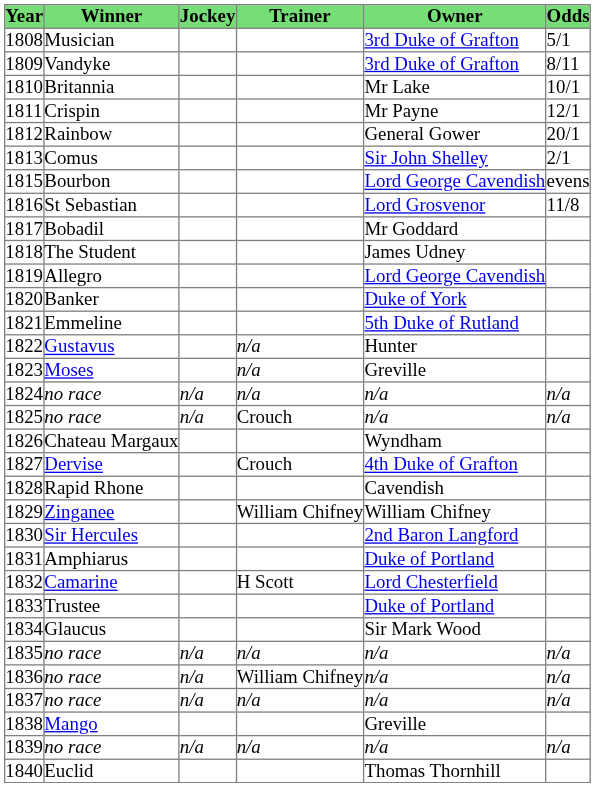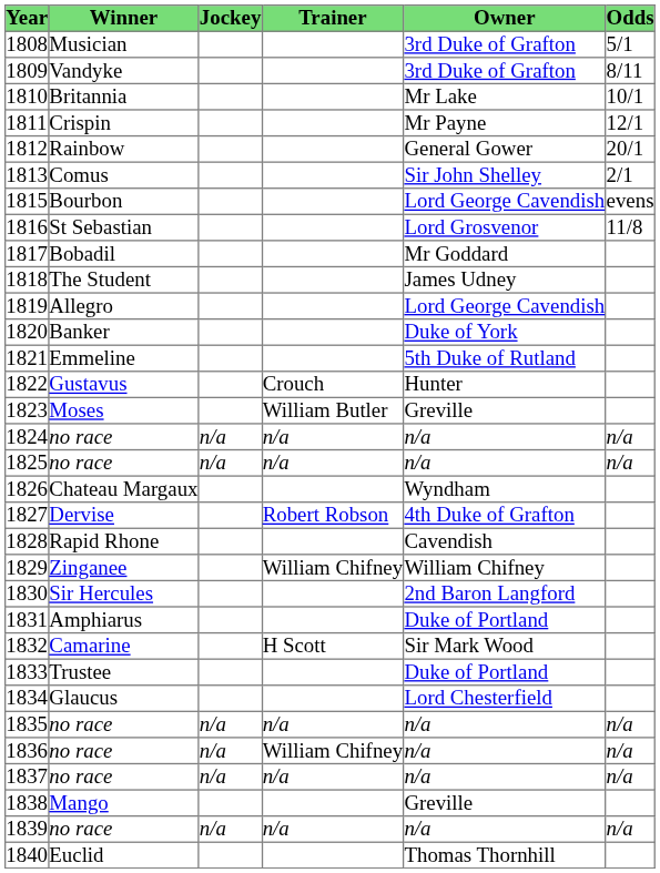 <table class = "sortable" | border="1" cellpadding="0" style="border-collapse: collapse; font-size:90%">
 <tr style="background:#7d7; text-align:center;">
 <th>Year</th>
 <th>Winner</th>
 <th>Jockey</th>
 <th>Trainer</th>
 <th>Owner</th>
 <th>Odds</th>
 </tr>
 <tr>
 <td>1808</td>
 <td>Musician</td>
 <td></td>
 <td></td>
 <td><a href='#'>3rd Duke of Grafton</a></td>
 <td>5/1</td>
 </tr>
 <tr>
 <td>1809</td>
 <td>Vandyke</td>
 <td></td>
 <td></td>
 <td><a href='#'>3rd Duke of Grafton</a></td>
 <td>8/11</td>
 </tr>
 <tr>
 <td>1810</td>
 <td>Britannia</td>
 <td></td>
 <td></td>
 <td>Mr Lake</td>
 <td>10/1</td>
 </tr>
 <tr>
 <td>1811</td>
 <td>Crispin</td>
 <td></td>
 <td></td>
 <td>Mr Payne</td>
 <td>12/1</td>
 </tr>
 <tr>
 <td>1812</td>
 <td>Rainbow</td>
 <td></td>
 <td></td>
 <td>General Gower</td>
 <td>20/1</td>
 </tr>
 <tr>
 <td>1813</td>
 <td>Comus</td>
 <td></td>
 <td></td>
 <td><a href='#'>Sir John Shelley</a></td>
 <td>2/1</td>
 </tr>
 <tr>
 <td>1815</td>
 <td>Bourbon</td>
 <td></td>
 <td></td>
 <td><a href='#'>Lord George Cavendish</a></td>
 <td>evens</td>
 </tr>
 <tr>
 <td>1816</td>
 <td>St Sebastian</td>
 <td></td>
 <td></td>
 <td><a href='#'>Lord Grosvenor</a></td>
 <td>11/8</td>
 </tr>
 <tr>
 <td>1817</td>
 <td>Bobadil</td>
 <td></td>
 <td></td>
 <td>Mr Goddard</td>
 <td></td>
 </tr>
 <tr>
 <td>1818</td>
 <td>The Student</td>
 <td></td>
 <td></td>
 <td>James Udney</td>
 <td></td>
 </tr>
 <tr>
 <td>1819</td>
 <td>Allegro</td>
 <td></td>
 <td></td>
 <td><a href='#'>Lord George Cavendish</a></td>
 <td></td>
 </tr>
 <tr>
 <td>1820</td>
 <td>Banker</td>
 <td></td>
 <td></td>
 <td><a href='#'>Duke of York</a></td>
 <td></td>
 </tr>
 <tr>
 <td>1821</td>
 <td>Emmeline</td>
 <td></td>
 <td></td>
 <td><a href='#'>5th Duke of Rutland</a></td>
 <td></td>
 </tr>
 <tr>
 <td>1822</td>
 <td><a href='#'>Gustavus</a></td>
 <td></td>
-<td><em>n/a</em></td>
+<td>Crouch</td>
 <td>Hunter</td>
 <td></td>
 </tr>
 <tr>
 <td>1823</td>
 <td><a href='#'>Moses</a></td>
 <td></td>
-<td><em>n/a</em></td>
+<td>William Butler</td>
 <td>Greville</td>
 <td></td>
 </tr>
 <tr>
 <td>1824</td>
 <td><em>no race</em></td>
 <td><em>n/a</em></td>
 <td><em>n/a</em></td>
 <td><em>n/a</em></td>
 <td><em>n/a</em></td>
 </tr>
 <tr>
 <td>1825</td>
 <td><em>no race</em></td>
 <td><em>n/a</em></td>
-<td>Crouch</td>
+<td><em>n/a</em></td>
 <td><em>n/a</em></td>
 <td><em>n/a</em></td>
 </tr>
 <tr>
 <td>1826</td>
 <td>Chateau Margaux</td>
 <td></td>
 <td></td>
 <td>Wyndham</td>
 <td></td>
 </tr>
 <tr>
 <td>1827</td>
 <td><a href='#'>Dervise</a></td>
 <td></td>
-<td>Crouch</td>
+<td><a href='#'>Robert Robson</a></td>
 <td><a href='#'>4th Duke of Grafton</a></td>
 <td></td>
 </tr>
 <tr>
 <td>1828</td>
 <td>Rapid Rhone</td>
 <td></td>
 <td></td>
 <td>Cavendish</td>
 <td></td>
 </tr>
 <tr>
 <td>1829</td>
 <td><a href='#'>Zinganee</a></td>
 <td></td>
 <td>William Chifney</td>
 <td>William Chifney</td>
 <td></td>
 </tr>
 <tr>
 <td>1830</td>
 <td><a href='#'>Sir Hercules</a></td>
 <td></td>
 <td></td>
 <td><a href='#'>2nd Baron Langford</a></td>
 <td></td>
 </tr>
 <tr>
 <td>1831</td>
 <td>Amphiarus</td>
 <td></td>
 <td></td>
 <td><a href='#'>Duke of Portland</a></td>
 <td></td>
 </tr>
 <tr>
 <td>1832</td>
 <td><a href='#'>Camarine</a></td>
 <td></td>
 <td>H Scott</td>
-<td><a href='#'>Lord Chesterfield</a></td>
+<td>Sir Mark Wood</td>
 <td></td>
 </tr>
 <tr>
 <td>1833</td>
 <td>Trustee</td>
 <td></td>
 <td></td>
 <td><a href='#'>Duke of Portland</a></td>
 <td></td>
 </tr>
 <tr>
 <td>1834</td>
 <td>Glaucus</td>
 <td></td>
 <td></td>
-<td>Sir Mark Wood</td>
+<td><a href='#'>Lord Chesterfield</a></td>
 <td></td>
 </tr>
 <tr>
 <td>1835</td>
 <td><em>no race</em></td>
 <td><em>n/a</em></td>
 <td><em>n/a</em></td>
 <td><em>n/a</em></td>
 <td><em>n/a</em></td>
 </tr>
 <tr>
 <td>1836</td>
 <td><em>no race</em></td>
 <td><em>n/a</em></td>
 <td>William Chifney</td>
 <td><em>n/a</em></td>
 <td><em>n/a</em></td>
 </tr>
 <tr>
 <td>1837</td>
 <td><em>no race</em></td>
 <td><em>n/a</em></td>
 <td><em>n/a</em></td>
 <td><em>n/a</em></td>
 <td><em>n/a</em></td>
 </tr>
 <tr>
 <td>1838</td>
 <td><a href='#'>Mango</a></td>
 <td></td>
 <td></td>
 <td>Greville</td>
 <td></td>
 </tr>
 <tr>
 <td>1839</td>
 <td><em>no race</em></td>
 <td><em>n/a</em></td>
 <td><em>n/a</em></td>
 <td><em>n/a</em></td>
 <td><em>n/a</em></td>
 </tr>
 <tr>
 <td>1840</td>
 <td>Euclid</td>
 <td></td>
 <td></td>
 <td>Thomas Thornhill</td>
 <td></td>
 </tr>
 <tr>
 </tr>
 </table>
